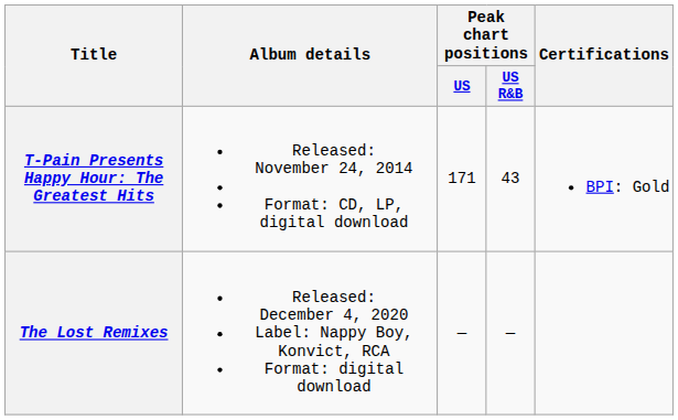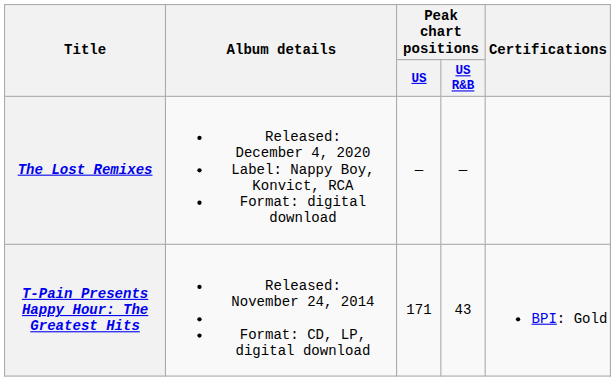 <table class="wikitable plainrowheaders" style="text-align:center;">
 <tr>
 <th scope="col" rowspan="2" style="width:11em;">Title</th>
 <th scope="col" rowspan="2" style="width:16em;">Album details</th>
 <th scope="col" colspan="2">Peak chart positions</th>
 <th scope="col" rowspan="2">Certifications</th>
 </tr>
 <tr>
 <th scope="col" style="width:3em;font-size:90%;"><a href='#'>US</a><br></th>
 <th scope="col" style="width:3em;font-size:90%;"><a href='#'>US<br>R&B</a><br></th>
 </tr>
 <tr>
+<th scope="row"><em><a href='#'>The Lost Remixes</a></em></th>
+<td><br><ul><li>Released: December 4, 2020</li><li>Label: Nappy Boy, Konvict, RCA</li><li>Format: digital download</li></ul></td>
+<td>—</td>
+<td>—</td>
+<td></td>
+</tr>
+<tr>
 <th scope="row"><em><a href='#'>T-Pain Presents Happy Hour: The Greatest Hits</a></em></th>
 <td><br><ul><li>Released: November 24, 2014</li><li></li><li>Format: CD, LP, digital download</li></ul></td>
 <td>171</td>
 <td>43</td>
 <td><br><ul><li><a href='#'>BPI</a>: Gold</li></ul></td>
 </tr>
-<tr>
-<th scope="row"><em><a href='#'>The Lost Remixes</a></em></th>
-<td><br><ul><li>Released: December 4, 2020</li><li>Label: Nappy Boy, Konvict, RCA</li><li>Format: digital download</li></ul></td>
-<td>—</td>
-<td>—</td>
-<td></td>
-</tr>
 </table>
